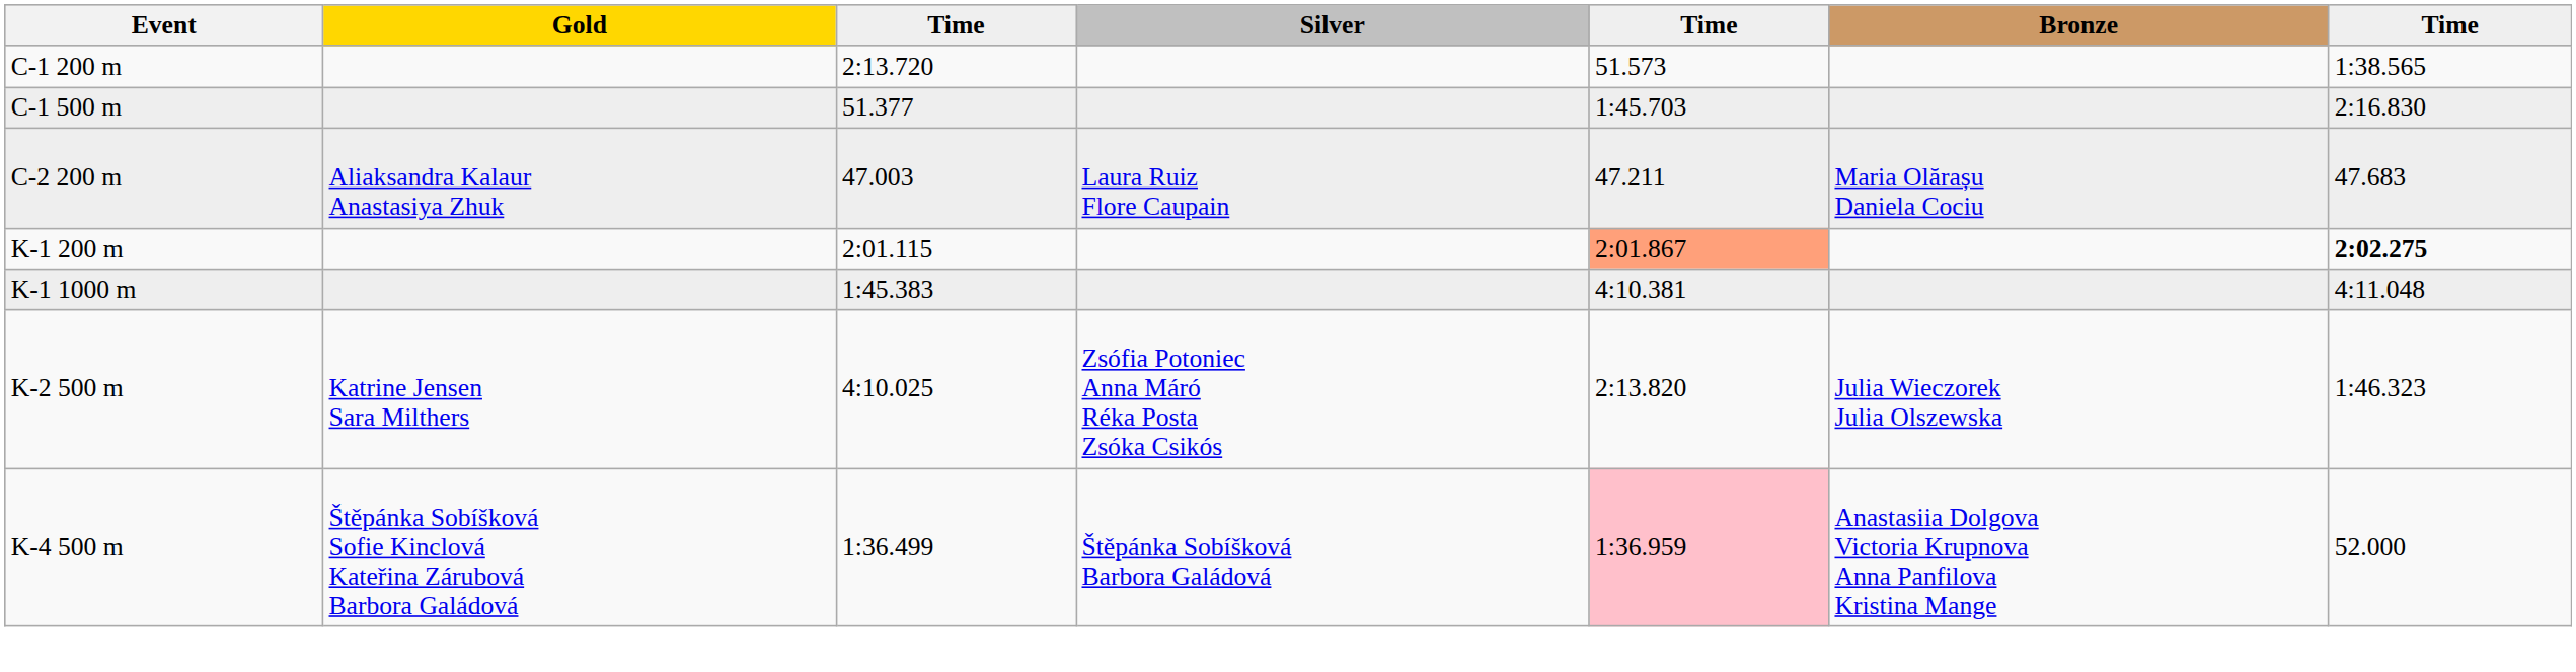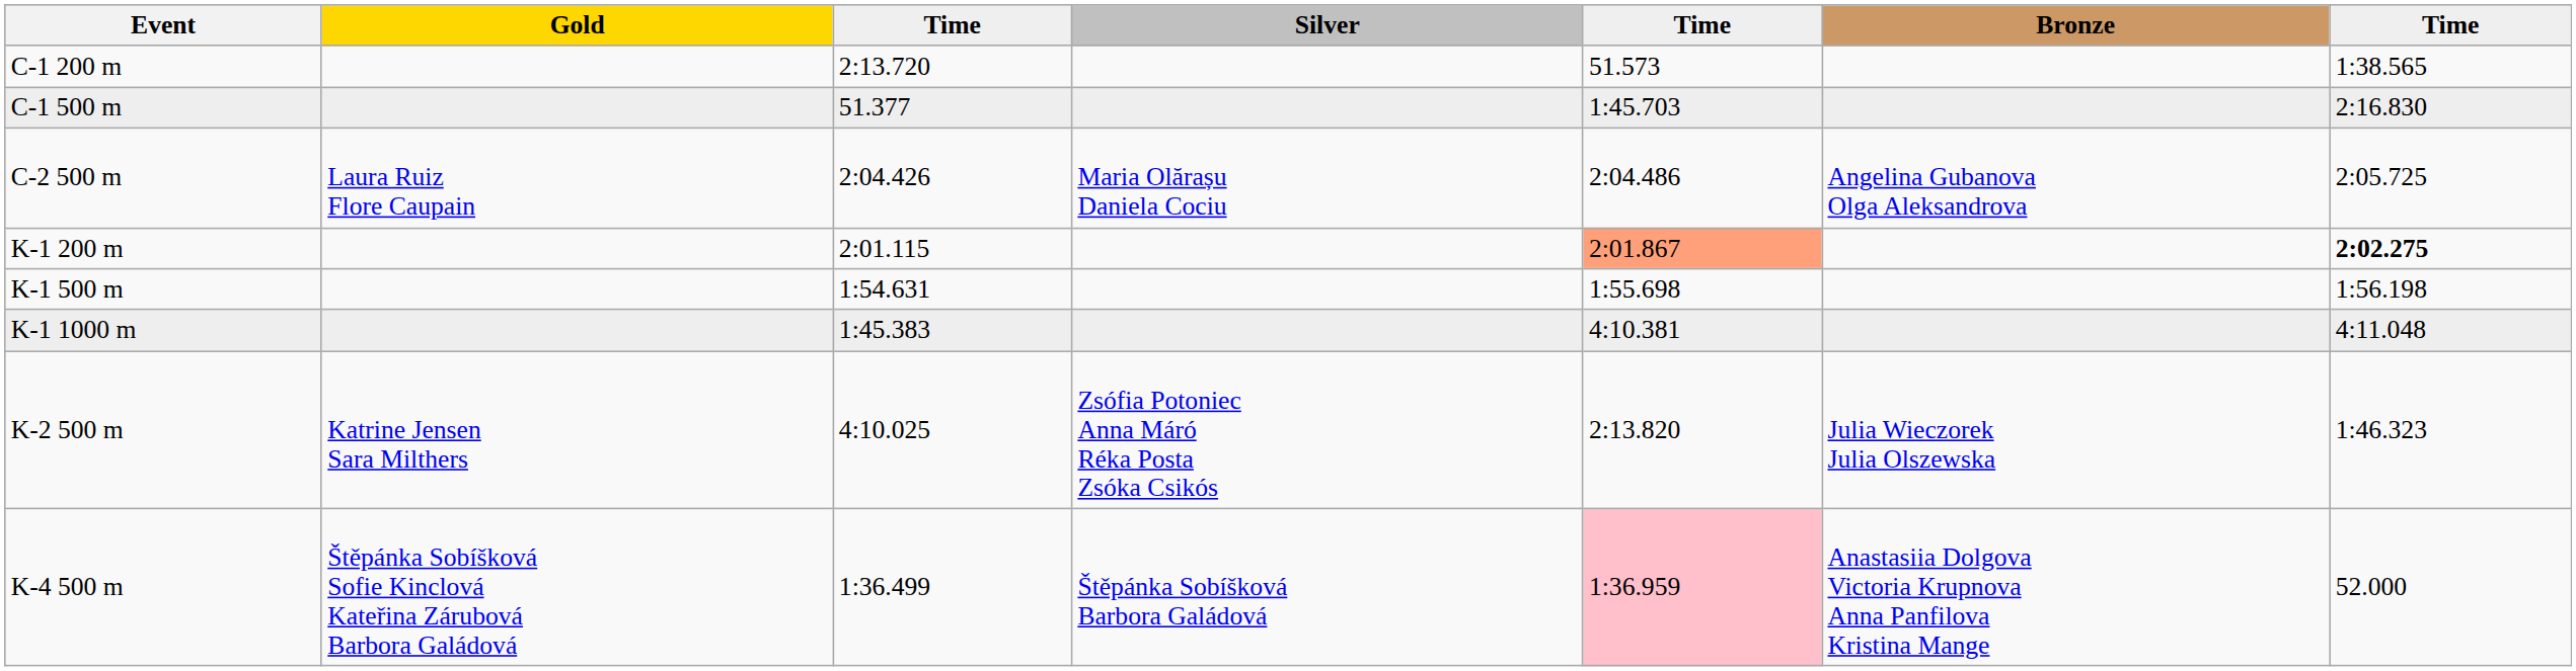 <table class="wikitable" width=100%>
 <tr>
 <th>Event</th>
 <td align=center bgcolor="gold"><strong>Gold</strong></td>
 <td align=center bgcolor="EFEFEF"><strong>Time</strong></td>
 <td align=center bgcolor="silver"><strong>Silver</strong></td>
 <td align=center bgcolor="EFEFEF"><strong>Time</strong></td>
 <td align=center bgcolor="CC9966"><strong>Bronze</strong></td>
 <td align=center bgcolor="EFEFEF"><strong>Time</strong></td>
 </tr>
 <tr>
 <td>C-1 200 m </td>
 <td></td>
 <td>2:13.720</td>
 <td></td>
 <td>51.573</td>
 <td></td>
 <td>1:38.565</td>
 </tr>
 <tr style="background:#eee; width:100%;">
 <td>C-1 500 m</td>
 <td></td>
 <td>51.377</td>
 <td></td>
 <td>1:45.703</td>
 <td></td>
 <td>2:16.830</td>
 </tr>
-<tr style="background:#eee; width:100%;">
-<td>C-2 200 m</td>
-<td><br><a href='#'>Aliaksandra Kalaur</a><br><a href='#'>Anastasiya Zhuk</a></td>
-<td>47.003</td>
+<tr>
+<td>C-2 500 m </td>
 <td><br><a href='#'>Laura Ruiz</a><br><a href='#'>Flore Caupain</a></td>
-<td>47.211</td>
+<td>2:04.426</td>
 <td><br><a href='#'>Maria Olărașu</a><br><a href='#'>Daniela Cociu</a></td>
-<td>47.683</td>
+<td>2:04.486</td>
+<td><br><a href='#'>Angelina Gubanova</a><br><a href='#'>Olga Aleksandrova</a></td>
+<td>2:05.725</td>
 </tr>
 <tr>
 <td>K-1 200 m </td>
 <td></td>
 <td>2:01.115</td>
 <td></td>
 <td style="background: lightsalmon;">2:01.867</td>
 <td></td>
 <td><strong>2:02.275</strong></td>
+</tr>
+<tr>
+<td>K-1 500 m </td>
+<td></td>
+<td>1:54.631</td>
+<td></td>
+<td>1:55.698</td>
+<td></td>
+<td>1:56.198</td>
 </tr>
 <tr style="background:#eee; width:100%;">
 <td>K-1 1000 m</td>
 <td></td>
 <td>1:45.383</td>
 <td></td>
 <td>4:10.381</td>
 <td></td>
 <td>4:11.048</td>
 </tr>
 <tr>
 <td>K-2 500 m </td>
 <td><br><a href='#'>Katrine Jensen</a><br><a href='#'>Sara Milthers</a></td>
 <td>4:10.025</td>
 <td><br><a href='#'>Zsófia Potoniec</a><br><a href='#'>Anna Máró</a><br><a href='#'>Réka Posta</a><br><a href='#'>Zsóka Csikós</a></td>
 <td>2:13.820</td>
 <td><br><a href='#'>Julia Wieczorek</a><br><a href='#'>Julia Olszewska</a></td>
 <td>1:46.323</td>
 </tr>
 <tr>
 <td>K-4 500 m </td>
 <td><br><a href='#'>Štěpánka Sobíšková</a><br><a href='#'>Sofie Kinclová</a><br><a href='#'>Kateřina Zárubová</a><br><a href='#'>Barbora Galádová</a></td>
 <td>1:36.499</td>
 <td><br><a href='#'>Štěpánka Sobíšková</a><br><a href='#'>Barbora Galádová</a></td>
 <td style="background: pink;">1:36.959</td>
 <td><br><a href='#'>Anastasiia Dolgova</a><br><a href='#'>Victoria Krupnova</a><br><a href='#'>Anna Panfilova</a><br><a href='#'>Kristina Mange</a></td>
 <td>52.000</td>
 </tr>
 </table>
